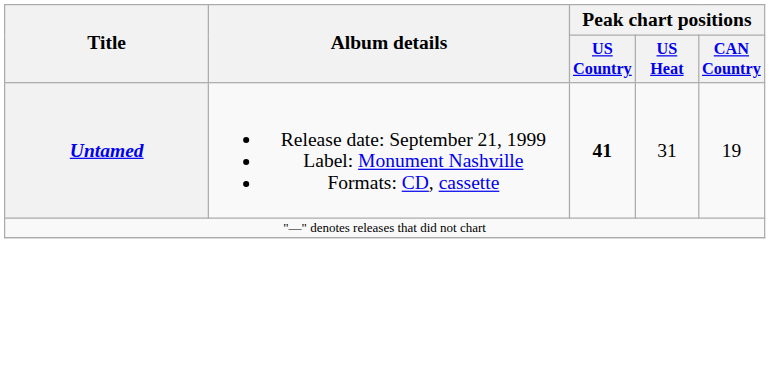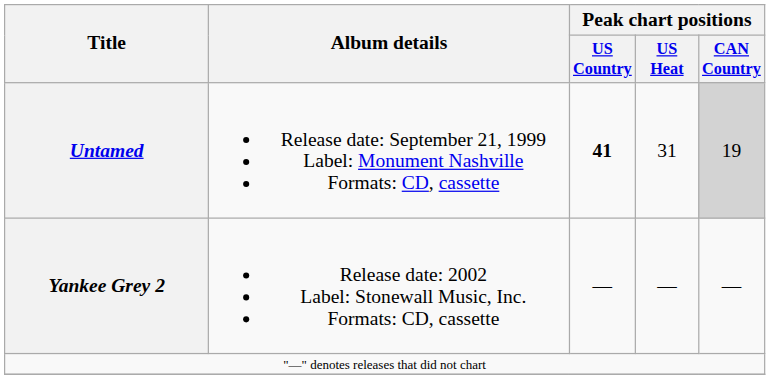 <table class="wikitable plainrowheaders" style="text-align:center;">
 <tr>
 <th rowspan="2" style="width:10em;">Title</th>
 <th rowspan="2" style="width:18em;">Album details</th>
 <th colspan="3">Peak chart positions</th>
 </tr>
 <tr style="font-size:smaller;">
 <th width="45"><a href='#'>US Country</a><br></th>
 <th width="45"><a href='#'>US<br>Heat</a><br></th>
 <th width="45"><a href='#'>CAN Country</a><br></th>
 </tr>
 <tr>
 <th scope="row"><em><a href='#'>Untamed</a></em></th>
 <td><br><ul><li>Release date: September 21, 1999</li><li>Label: <a href='#'>Monument Nashville</a></li><li>Formats: <a href='#'>CD</a>, <a href='#'>cassette</a></li></ul></td>
 <td><strong>41</strong></td>
 <td>31</td>
-<td>19</td>
+<td style="background: lightgrey;">19</td>
+</tr>
+<tr>
+<th scope="row"><em>Yankee Grey 2</em></th>
+<td><br><ul><li>Release date: 2002</li><li>Label: Stonewall Music, Inc.</li><li>Formats: CD, cassette</li></ul></td>
+<td>—</td>
+<td>—</td>
+<td>—</td>
 </tr>
 <tr>
 <td colspan="5" style="font-size:8pt">"—" denotes releases that did not chart</td>
 </tr>
 <tr>
 </tr>
 </table>
